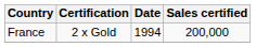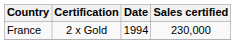 <table class="wikitable">
 <tr>
 <th>Country</th>
 <th>Certification</th>
 <th>Date</th>
 <th>Sales certified</th>
 </tr>
 <tr>
 <td>France</td>
 <td align="center">2 x Gold</td>
 <td align="center">1994</td>
-<td align="center">200,000</td>
+<td align="center">230,000</td>
 </tr>
 <tr>
 </tr>
 </table>
